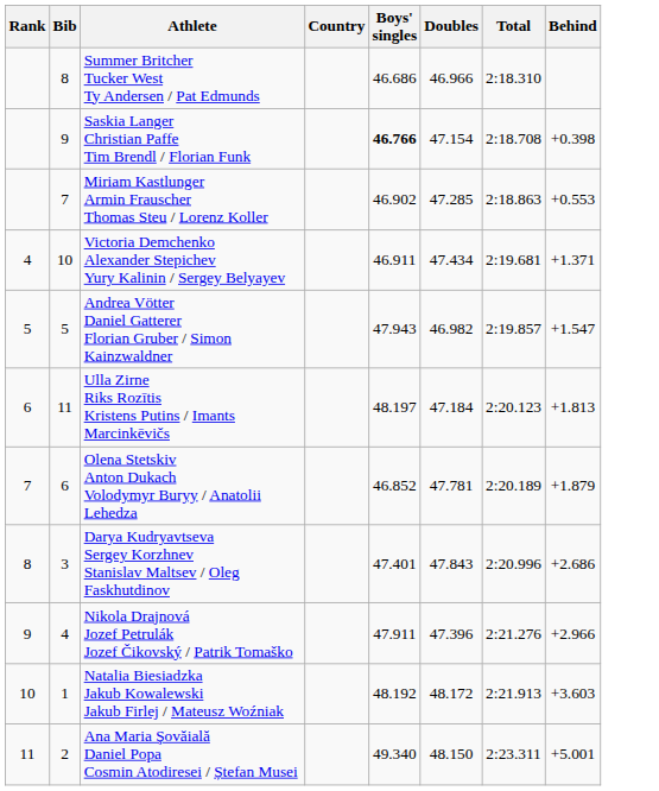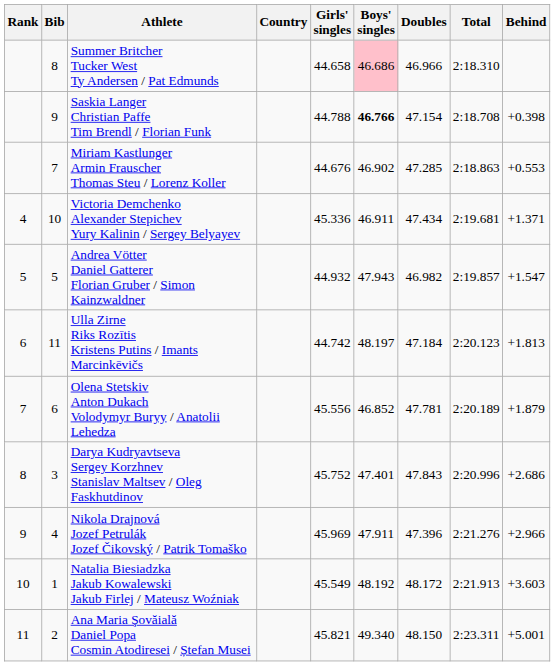 <table class="wikitable sortable" style="text-align:center">
 <tr>
 <th>Rank</th>
 <th>Bib</th>
 <th width=220>Athlete</th>
 <th>Country</th>
+<th>Girls'<br>singles</th>
 <th>Boys'<br>singles</th>
 <th>Doubles</th>
 <th>Total</th>
 <th>Behind</th>
 </tr>
 <tr>
 <td></td>
 <td>8</td>
 <td align=left><a href='#'>Summer Britcher</a><br><a href='#'>Tucker West</a><br><a href='#'>Ty Andersen</a> / <a href='#'>Pat Edmunds</a></td>
 <td align=left></td>
-<td>46.686</td>
+<td>44.658</td>
+<td style="background: pink;">46.686</td>
 <td>46.966</td>
 <td>2:18.310</td>
 <td></td>
 </tr>
 <tr>
 <td></td>
 <td>9</td>
 <td align=left><a href='#'>Saskia Langer</a><br><a href='#'>Christian Paffe</a><br><a href='#'>Tim Brendl</a> / <a href='#'>Florian Funk</a></td>
 <td align=left></td>
+<td>44.788</td>
 <td><strong>46.766</strong></td>
 <td>47.154</td>
 <td>2:18.708</td>
 <td>+0.398</td>
 </tr>
 <tr>
 <td></td>
 <td>7</td>
 <td align=left><a href='#'>Miriam Kastlunger</a><br><a href='#'>Armin Frauscher</a><br><a href='#'>Thomas Steu</a> / <a href='#'>Lorenz Koller</a></td>
 <td align=left></td>
+<td>44.676</td>
 <td>46.902</td>
 <td>47.285</td>
 <td>2:18.863</td>
 <td>+0.553</td>
 </tr>
 <tr>
 <td>4</td>
 <td>10</td>
 <td align=left><a href='#'>Victoria Demchenko</a><br><a href='#'>Alexander Stepichev</a><br><a href='#'>Yury Kalinin</a> / <a href='#'>Sergey Belyayev</a></td>
 <td align=left></td>
+<td>45.336</td>
 <td>46.911</td>
 <td>47.434</td>
 <td>2:19.681</td>
 <td>+1.371</td>
 </tr>
 <tr>
 <td>5</td>
 <td>5</td>
 <td align=left><a href='#'>Andrea Vötter </a><br><a href='#'>Daniel Gatterer</a><br><a href='#'>Florian Gruber</a> / <a href='#'>Simon Kainzwaldner</a></td>
 <td align=left></td>
+<td>44.932</td>
 <td>47.943</td>
 <td>46.982</td>
 <td>2:19.857</td>
 <td>+1.547</td>
 </tr>
 <tr>
 <td>6</td>
 <td>11</td>
 <td align=left><a href='#'>Ulla Zirne</a><br><a href='#'>Riks Rozītis</a><br><a href='#'>Kristens Putins</a> / <a href='#'>Imants Marcinkēvičs</a></td>
 <td align=left></td>
+<td>44.742</td>
 <td>48.197</td>
 <td>47.184</td>
 <td>2:20.123</td>
 <td>+1.813</td>
 </tr>
 <tr>
 <td>7</td>
 <td>6</td>
 <td align=left><a href='#'>Olena Stetskiv</a><br><a href='#'>Anton Dukach</a><br><a href='#'>Volodymyr Buryy</a> / <a href='#'>Anatolii Lehedza</a></td>
 <td align=left></td>
+<td>45.556</td>
 <td>46.852</td>
 <td>47.781</td>
 <td>2:20.189</td>
 <td>+1.879</td>
 </tr>
 <tr>
 <td>8</td>
 <td>3</td>
 <td align=left><a href='#'>Darya Kudryavtseva</a><br><a href='#'>Sergey Korzhnev</a><br><a href='#'>Stanislav Maltsev</a> / <a href='#'>Oleg Faskhutdinov</a></td>
 <td align=left></td>
+<td>45.752</td>
 <td>47.401</td>
 <td>47.843</td>
 <td>2:20.996</td>
 <td>+2.686</td>
 </tr>
 <tr>
 <td>9</td>
 <td>4</td>
 <td align=left><a href='#'>Nikola Drajnová</a><br><a href='#'>Jozef Petrulák</a><br><a href='#'>Jozef Čikovský</a> / <a href='#'>Patrik Tomaško</a></td>
 <td align=left></td>
+<td>45.969</td>
 <td>47.911</td>
 <td>47.396</td>
 <td>2:21.276</td>
 <td>+2.966</td>
 </tr>
 <tr>
 <td>10</td>
 <td>1</td>
 <td align=left><a href='#'>Natalia Biesiadzka</a><br><a href='#'>Jakub Kowalewski</a><br><a href='#'>Jakub Firlej</a> / <a href='#'>Mateusz Woźniak</a></td>
 <td align=left></td>
+<td>45.549</td>
 <td>48.192</td>
 <td>48.172</td>
 <td>2:21.913</td>
 <td>+3.603</td>
 </tr>
 <tr>
 <td>11</td>
 <td>2</td>
 <td align=left><a href='#'>Ana Maria Şovăială</a><br><a href='#'>Daniel Popa</a><br><a href='#'>Cosmin Atodiresei</a> / <a href='#'>Ștefan Musei</a></td>
 <td align=left></td>
+<td>45.821</td>
 <td>49.340</td>
 <td>48.150</td>
 <td>2:23.311</td>
 <td>+5.001</td>
 </tr>
 </table>
